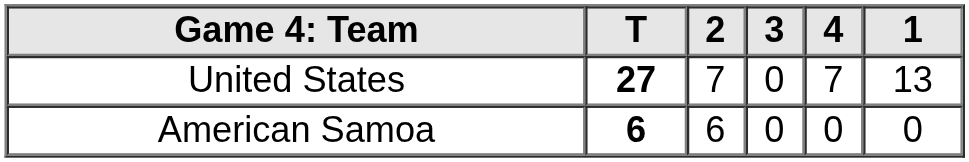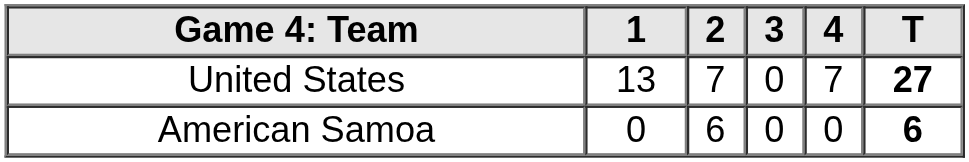 <table border=1 cellspacing=0 width=425 style="margin-left:3em;">
 <tr style="text-align:center; background-color:#e6e6e6;">
 <th>Game 4: Team</th>
-<th>T</th>
+<th>1</th>
 <th>2</th>
 <th>3</th>
 <th>4</th>
-<th>1</th>
+<th>T</th>
 </tr>
 <tr style="text-align:center">
 <td> United States</td>
-<th>27</th>
+<td>13</td>
 <td>7</td>
 <td>0</td>
 <td>7</td>
-<td>13</td>
+<th>27</th>
 </tr>
 <tr style="text-align:center">
 <td> American Samoa</td>
-<th>6</th>
+<td>0</td>
 <td>6</td>
 <td>0</td>
 <td>0</td>
-<td>0</td>
+<th>6</th>
 </tr>
 </table>
